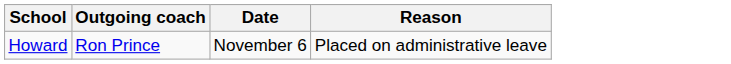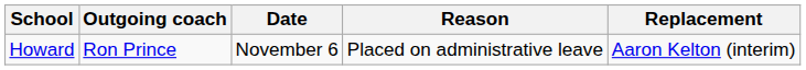 <table class="wikitable sortable">
 <tr>
 <th>School</th>
 <th>Outgoing coach</th>
 <th>Date</th>
 <th>Reason</th>
+<th>Replacement</th>
 </tr>
 <tr>
 <td><a href='#'>Howard</a></td>
 <td><a href='#'>Ron Prince</a></td>
 <td>November 6</td>
 <td>Placed on administrative leave</td>
+<td><a href='#'>Aaron Kelton</a> (interim)</td>
 </tr>
 </table>
